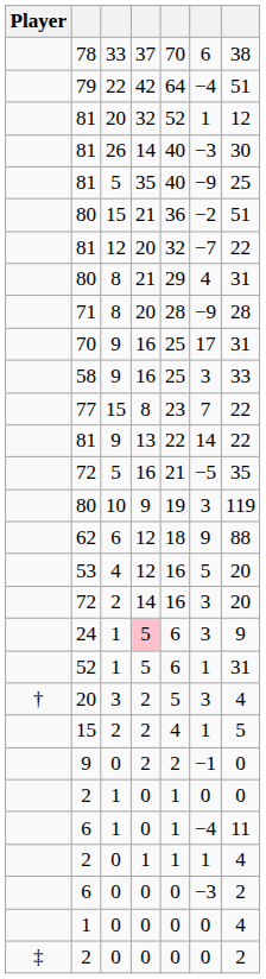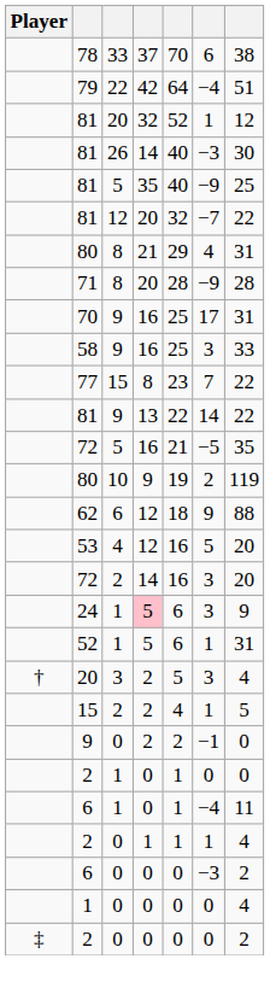 <table class="wikitable sortable" style="text-align:center;">
 <tr>
 <th>Player</th>
 <th></th>
 <th></th>
 <th></th>
 <th></th>
 <th data-sort-type="number"></th>
 <th></th>
 </tr>
 <tr>
 <td></td>
 <td>78</td>
 <td>33</td>
 <td>37</td>
 <td>70</td>
 <td>6</td>
 <td>38</td>
 </tr>
 <tr>
 <td></td>
 <td>79</td>
 <td>22</td>
 <td>42</td>
 <td>64</td>
 <td>−4</td>
 <td>51</td>
 </tr>
 <tr>
 <td></td>
 <td>81</td>
 <td>20</td>
 <td>32</td>
 <td>52</td>
 <td>1</td>
 <td>12</td>
 </tr>
 <tr>
 <td></td>
 <td>81</td>
 <td>26</td>
 <td>14</td>
 <td>40</td>
 <td>−3</td>
 <td>30</td>
 </tr>
 <tr>
 <td></td>
 <td>81</td>
 <td>5</td>
 <td>35</td>
 <td>40</td>
 <td>−9</td>
 <td>25</td>
-</tr>
-<tr>
-<td></td>
-<td>80</td>
-<td>15</td>
-<td>21</td>
-<td>36</td>
-<td>−2</td>
-<td>51</td>
 </tr>
 <tr>
 <td></td>
 <td>81</td>
 <td>12</td>
 <td>20</td>
 <td>32</td>
 <td>−7</td>
 <td>22</td>
 </tr>
 <tr>
 <td></td>
 <td>80</td>
 <td>8</td>
 <td>21</td>
 <td>29</td>
 <td>4</td>
 <td>31</td>
 </tr>
 <tr>
 <td></td>
 <td>71</td>
 <td>8</td>
 <td>20</td>
 <td>28</td>
 <td>−9</td>
 <td>28</td>
 </tr>
 <tr>
 <td></td>
 <td>70</td>
 <td>9</td>
 <td>16</td>
 <td>25</td>
 <td>17</td>
 <td>31</td>
 </tr>
 <tr>
 <td></td>
 <td>58</td>
 <td>9</td>
 <td>16</td>
 <td>25</td>
 <td>3</td>
 <td>33</td>
 </tr>
 <tr>
 <td></td>
 <td>77</td>
 <td>15</td>
 <td>8</td>
 <td>23</td>
 <td>7</td>
 <td>22</td>
 </tr>
 <tr>
 <td></td>
 <td>81</td>
 <td>9</td>
 <td>13</td>
 <td>22</td>
 <td>14</td>
 <td>22</td>
 </tr>
 <tr>
 <td></td>
 <td>72</td>
 <td>5</td>
 <td>16</td>
 <td>21</td>
 <td>−5</td>
 <td>35</td>
 </tr>
 <tr>
 <td></td>
 <td>80</td>
 <td>10</td>
 <td>9</td>
 <td>19</td>
-<td>3</td>
+<td>2</td>
 <td>119</td>
 </tr>
 <tr>
 <td></td>
 <td>62</td>
 <td>6</td>
 <td>12</td>
 <td>18</td>
 <td>9</td>
 <td>88</td>
 </tr>
 <tr>
 <td></td>
 <td>53</td>
 <td>4</td>
 <td>12</td>
 <td>16</td>
 <td>5</td>
 <td>20</td>
 </tr>
 <tr>
 <td></td>
 <td>72</td>
 <td>2</td>
 <td>14</td>
 <td>16</td>
 <td>3</td>
 <td>20</td>
 </tr>
 <tr>
 <td></td>
 <td>24</td>
 <td>1</td>
 <td style="background: pink;">5</td>
 <td>6</td>
 <td>3</td>
 <td>9</td>
 </tr>
 <tr>
 <td></td>
 <td>52</td>
 <td>1</td>
 <td>5</td>
 <td>6</td>
 <td>1</td>
 <td>31</td>
 </tr>
 <tr>
 <td>†</td>
 <td>20</td>
 <td>3</td>
 <td>2</td>
 <td>5</td>
 <td>3</td>
 <td>4</td>
 </tr>
 <tr>
 <td></td>
 <td>15</td>
 <td>2</td>
 <td>2</td>
 <td>4</td>
 <td>1</td>
 <td>5</td>
 </tr>
 <tr>
 <td></td>
 <td>9</td>
 <td>0</td>
 <td>2</td>
 <td>2</td>
 <td>−1</td>
 <td>0</td>
 </tr>
 <tr>
 <td></td>
 <td>2</td>
 <td>1</td>
 <td>0</td>
 <td>1</td>
 <td>0</td>
 <td>0</td>
 </tr>
 <tr>
 <td></td>
 <td>6</td>
 <td>1</td>
 <td>0</td>
 <td>1</td>
 <td>−4</td>
 <td>11</td>
 </tr>
 <tr>
 <td></td>
 <td>2</td>
 <td>0</td>
 <td>1</td>
 <td>1</td>
 <td>1</td>
 <td>4</td>
 </tr>
 <tr>
 <td></td>
 <td>6</td>
 <td>0</td>
 <td>0</td>
 <td>0</td>
 <td>−3</td>
 <td>2</td>
 </tr>
 <tr>
 <td></td>
 <td>1</td>
 <td>0</td>
 <td>0</td>
 <td>0</td>
 <td>0</td>
 <td>4</td>
 </tr>
 <tr>
 <td>‡</td>
 <td>2</td>
 <td>0</td>
 <td>0</td>
 <td>0</td>
 <td>0</td>
 <td>2</td>
 </tr>
 </table>
